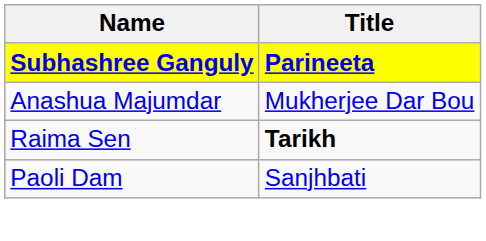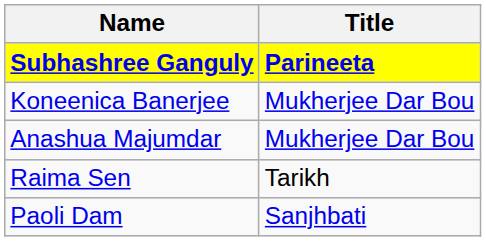 <table class="wikitable">
 <tr>
 <th>Name</th>
 <th>Title</th>
 </tr>
 <tr>
 <td style="background:#FFFF00"><strong><a href='#'>Subhashree Ganguly</a></strong></td>
 <td style="background:#FFFF00"><a href='#'><strong>Parineeta</strong></a></td>
 </tr>
 <tr>
+<td><a href='#'>Koneenica Banerjee</a></td>
+<td><a href='#'>Mukherjee Dar Bou</a></td>
+</tr>
+<tr>
 <td><a href='#'>Anashua Majumdar</a></td>
 <td><a href='#'>Mukherjee Dar Bou</a></td>
 </tr>
 <tr>
 <td><a href='#'>Raima Sen</a></td>
-<td><strong>Tarikh</strong></td>
+<td>Tarikh</td>
 </tr>
 <tr>
 <td><a href='#'>Paoli Dam</a></td>
 <td><a href='#'>Sanjhbati</a></td>
 </tr>
 </table>
